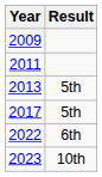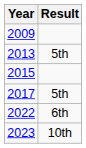 <table class="wikitable" style="text-align:center">
 <tr>
 <th>Year</th>
 <th>Result</th>
 </tr>
 <tr>
 <td><a href='#'>2009</a></td>
 <td></td>
 </tr>
 <tr>
-<td><a href='#'>2011</a></td>
-<td></td>
+<td><a href='#'>2013</a></td>
+<td>5th</td>
 </tr>
 <tr>
-<td><a href='#'>2013</a></td>
-<td>5th</td>
+<td><a href='#'>2015</a></td>
+<td></td>
 </tr>
 <tr>
 <td><a href='#'>2017</a></td>
 <td>5th</td>
 </tr>
 <tr>
 <td><a href='#'>2022</a></td>
 <td>6th</td>
 </tr>
 <tr>
 <td><a href='#'>2023</a></td>
 <td>10th</td>
 </tr>
 </table>
